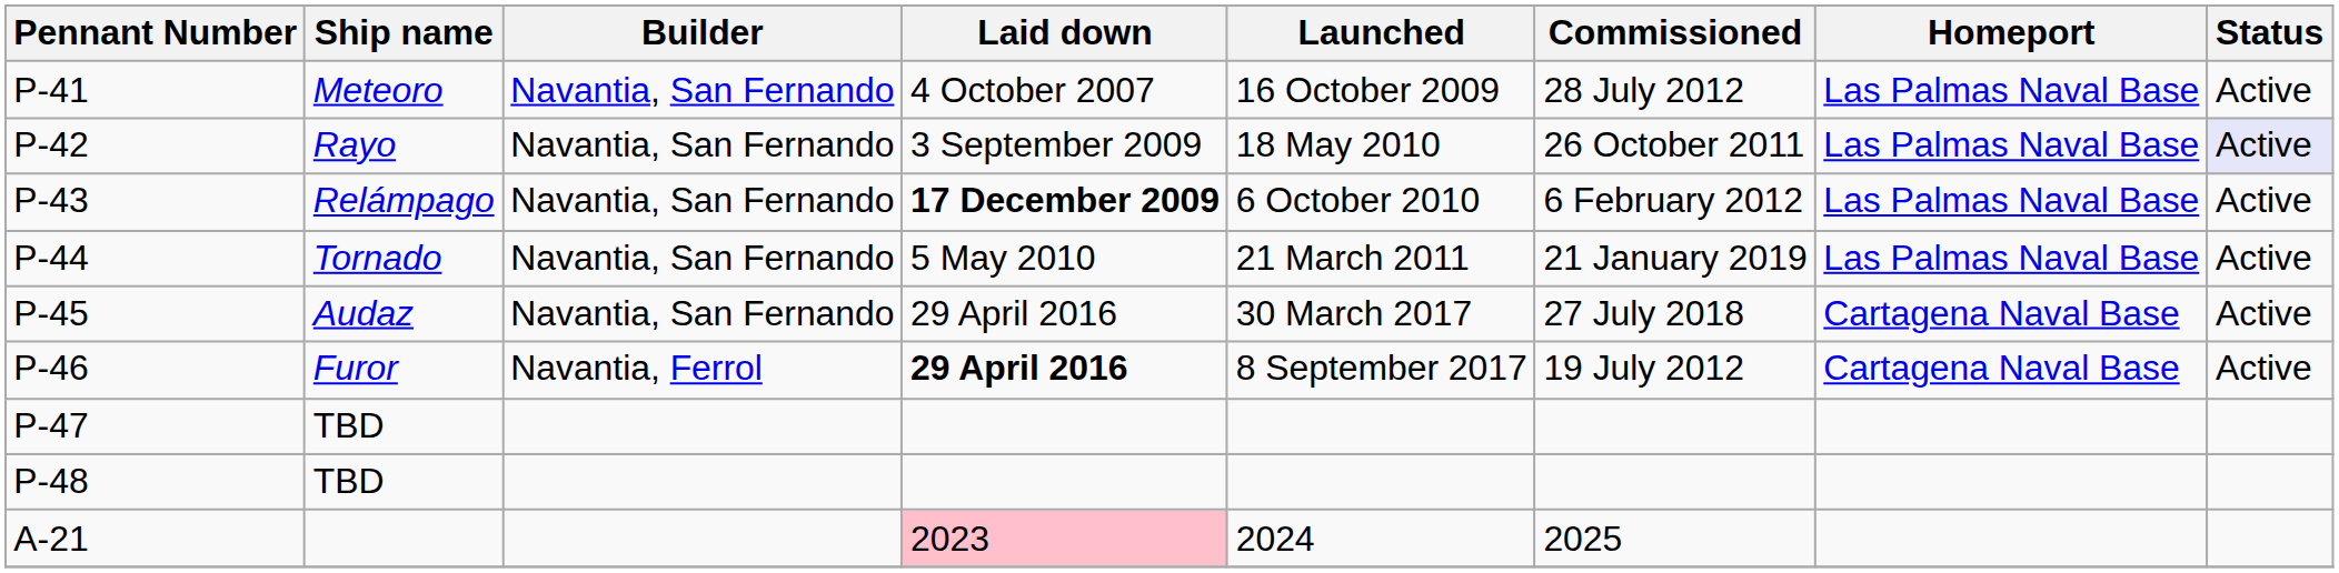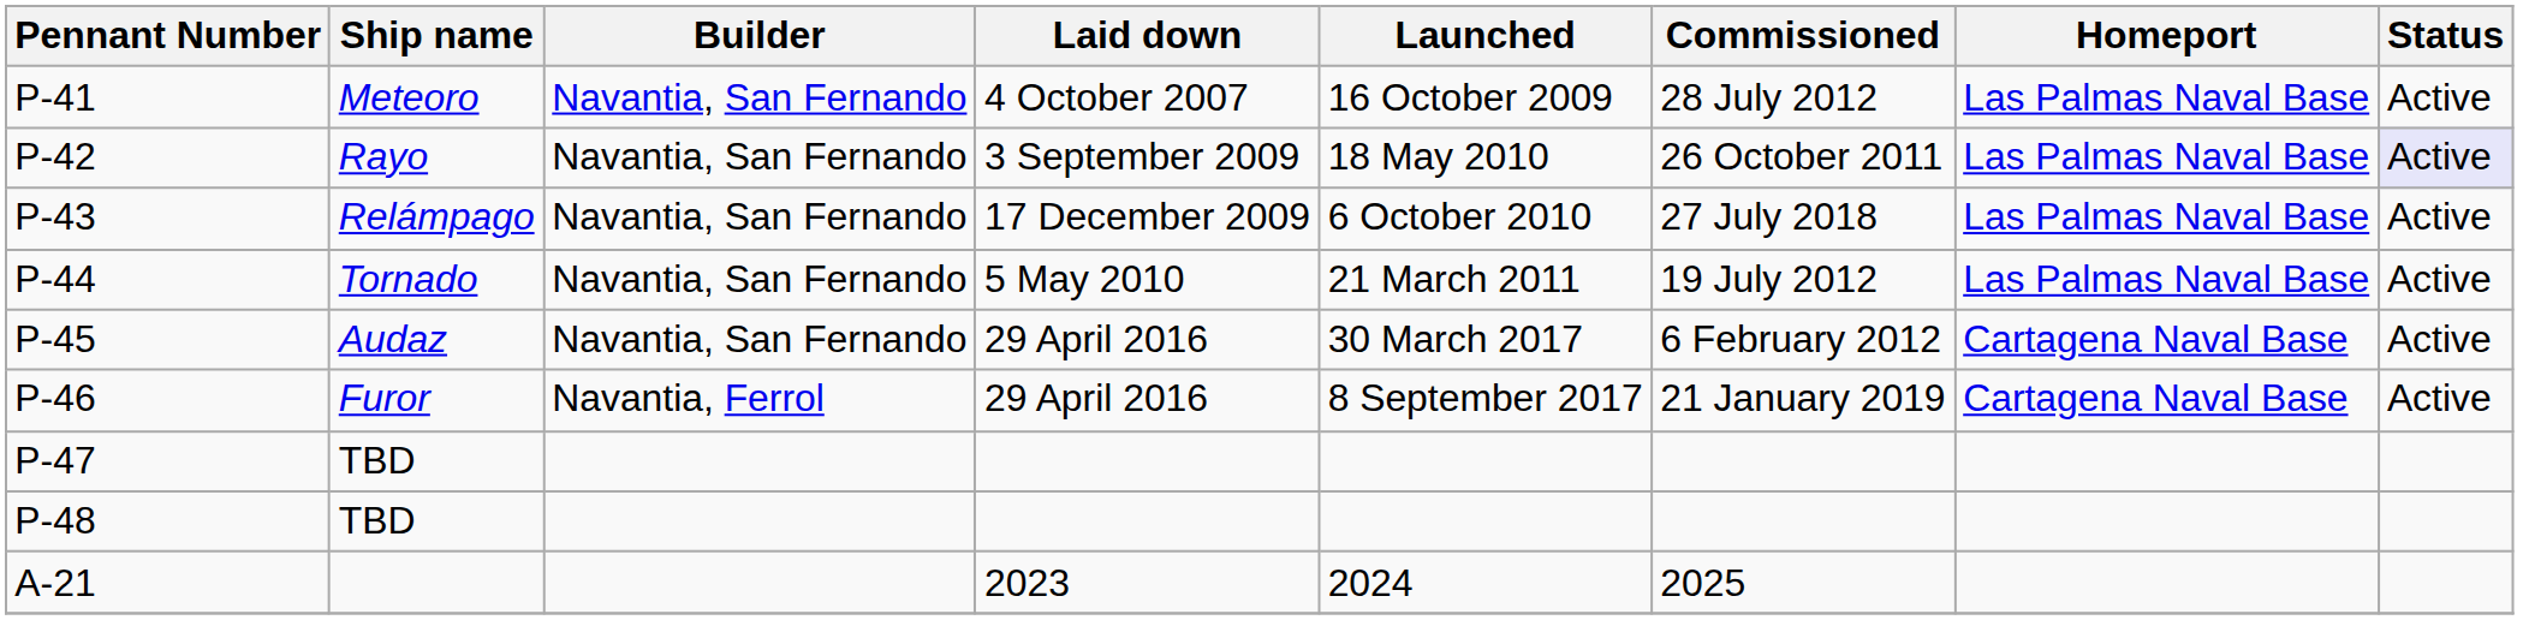 <table class="sortable wikitable">
 <tr>
 <th>Pennant Number</th>
 <th>Ship name</th>
 <th>Builder</th>
 <th>Laid down</th>
 <th>Launched</th>
 <th>Commissioned</th>
 <th>Homeport</th>
 <th>Status</th>
 </tr>
 <tr>
 <td>P-41</td>
 <td><a href='#'><em>Meteoro</em></a></td>
 <td><a href='#'>Navantia</a>, <a href='#'>San Fernando</a></td>
 <td>4 October 2007</td>
 <td>16 October 2009</td>
 <td>28 July 2012</td>
 <td><a href='#'>Las Palmas Naval Base</a></td>
 <td>Active</td>
 </tr>
 <tr>
 <td>P-42</td>
 <td><a href='#'><em>Rayo</em></a></td>
 <td>Navantia, San Fernando</td>
 <td>3 September 2009</td>
 <td>18 May 2010</td>
 <td>26 October 2011</td>
 <td><a href='#'>Las Palmas Naval Base</a></td>
 <td style="background: lavender;">Active</td>
 </tr>
 <tr>
 <td>P-43</td>
 <td><a href='#'><em>Relámpago</em></a></td>
 <td>Navantia, San Fernando</td>
-<td><strong>17 December 2009</strong></td>
+<td>17 December 2009</td>
 <td>6 October 2010</td>
-<td>6 February 2012</td>
+<td>27 July 2018</td>
 <td><a href='#'>Las Palmas Naval Base</a></td>
 <td>Active</td>
 </tr>
 <tr>
 <td>P-44</td>
 <td><a href='#'><em>Tornado</em></a></td>
 <td>Navantia, San Fernando</td>
 <td>5 May 2010</td>
 <td>21 March 2011</td>
-<td>21 January 2019</td>
+<td>19 July 2012</td>
 <td><a href='#'>Las Palmas Naval Base</a></td>
 <td>Active</td>
 </tr>
 <tr>
 <td>P-45</td>
 <td><a href='#'><em>Audaz</em></a></td>
 <td>Navantia, San Fernando</td>
 <td>29 April 2016</td>
 <td>30 March 2017</td>
-<td>27 July 2018</td>
+<td>6 February 2012</td>
 <td><a href='#'>Cartagena Naval Base</a></td>
 <td>Active</td>
 </tr>
 <tr>
 <td>P-46</td>
 <td><a href='#'><em>Furor</em></a></td>
 <td>Navantia, <a href='#'>Ferrol</a></td>
-<td><strong>29 April 2016</strong></td>
+<td>29 April 2016</td>
 <td>8 September 2017</td>
-<td>19 July 2012</td>
+<td>21 January 2019</td>
 <td><a href='#'>Cartagena Naval Base</a></td>
 <td>Active</td>
 </tr>
 <tr>
 <td>P-47</td>
 <td>TBD</td>
 <td></td>
 <td></td>
 <td></td>
 <td></td>
 <td></td>
 <td></td>
 </tr>
 <tr>
 <td>P-48</td>
 <td>TBD</td>
 <td></td>
 <td></td>
 <td></td>
 <td></td>
 <td></td>
 <td></td>
 </tr>
 <tr>
 <td>A-21</td>
 <td></td>
 <td></td>
-<td style="background: pink;">2023</td>
+<td>2023</td>
 <td>2024</td>
 <td>2025</td>
 <td></td>
 <td></td>
 </tr>
 <tr>
 </tr>
 </table>
